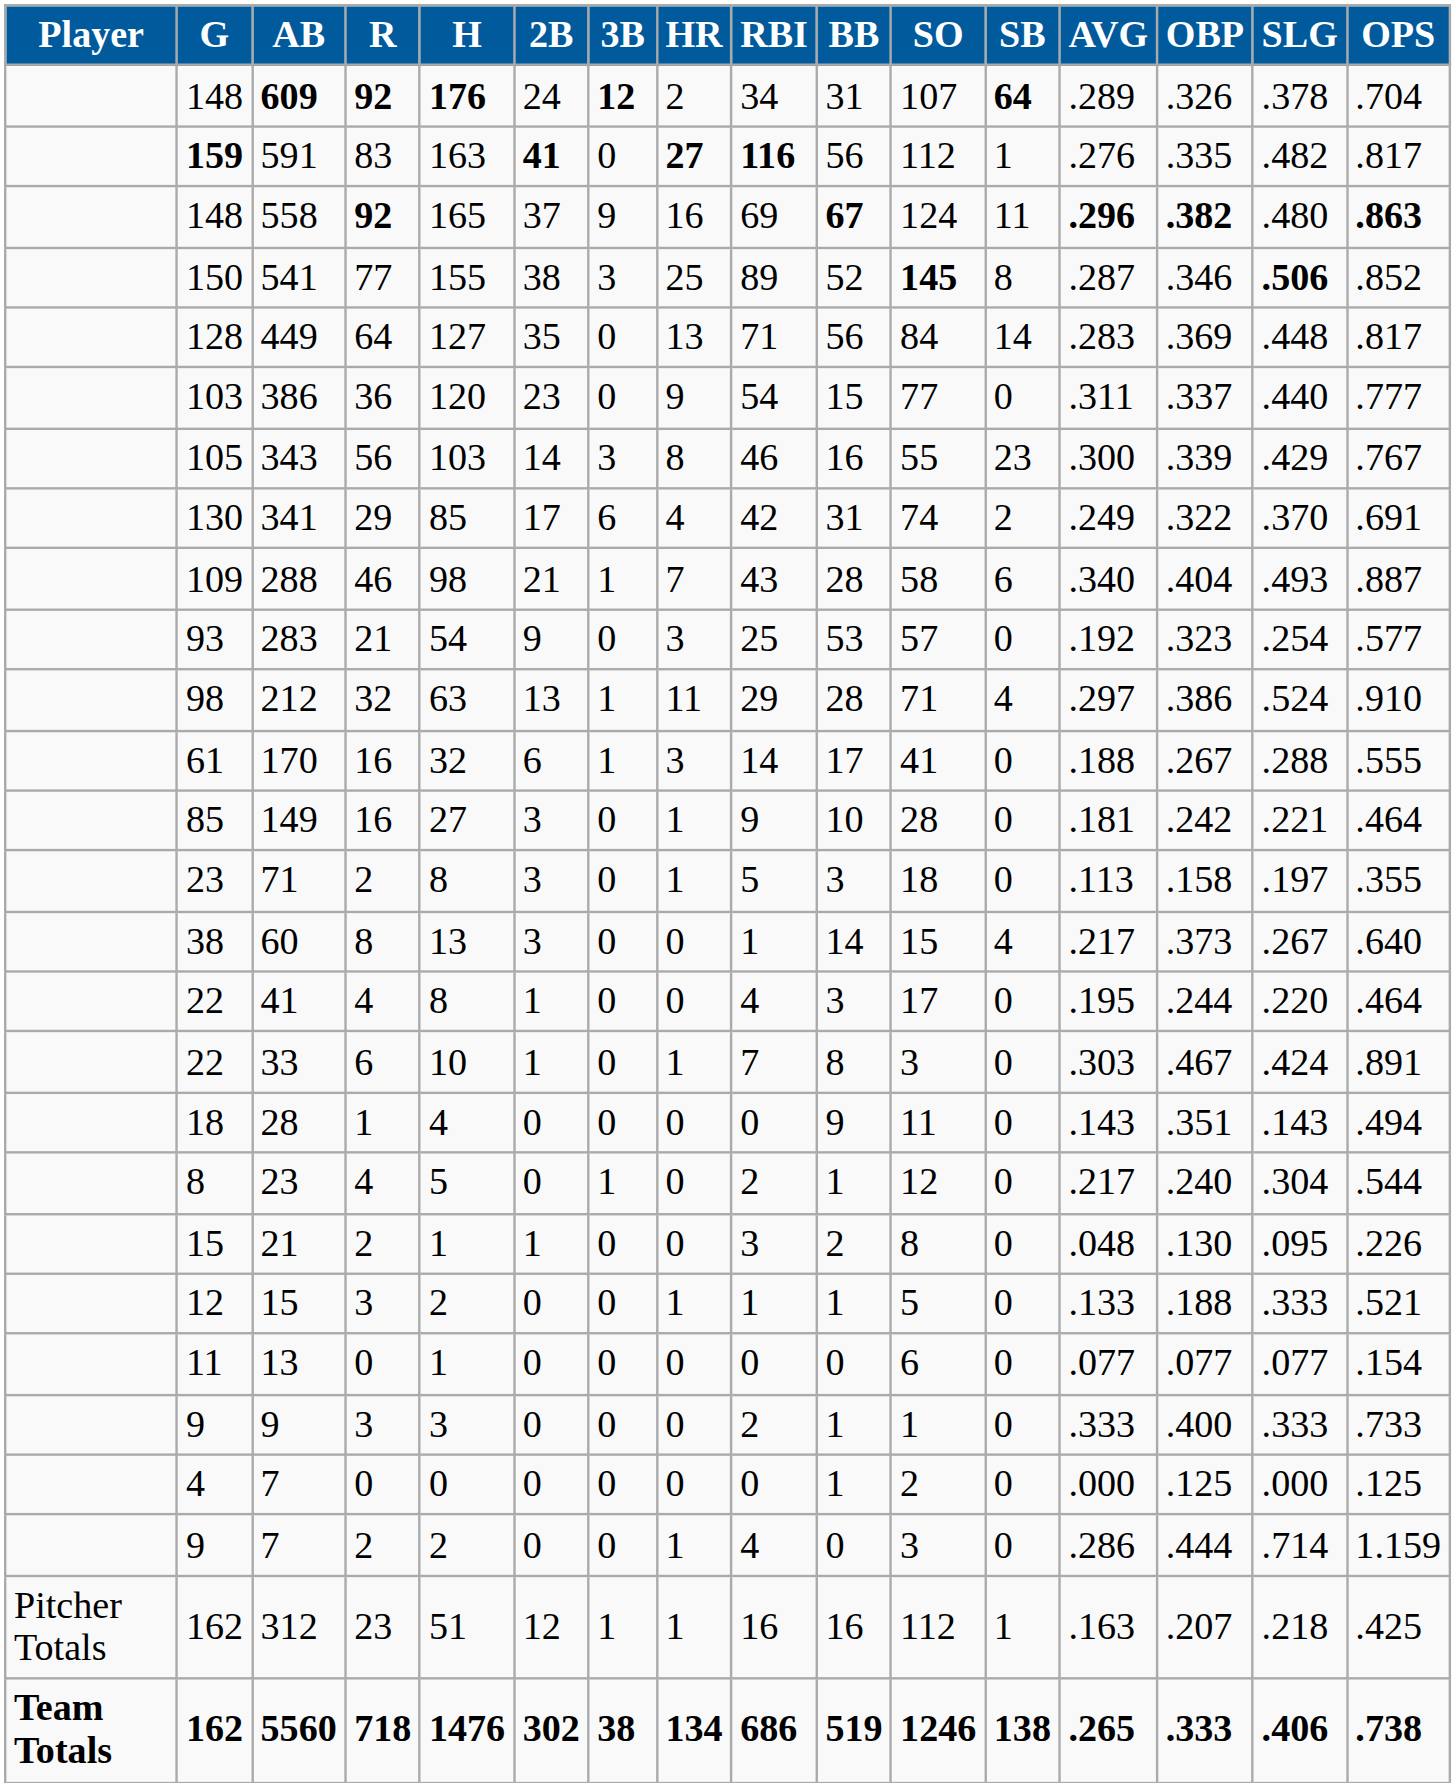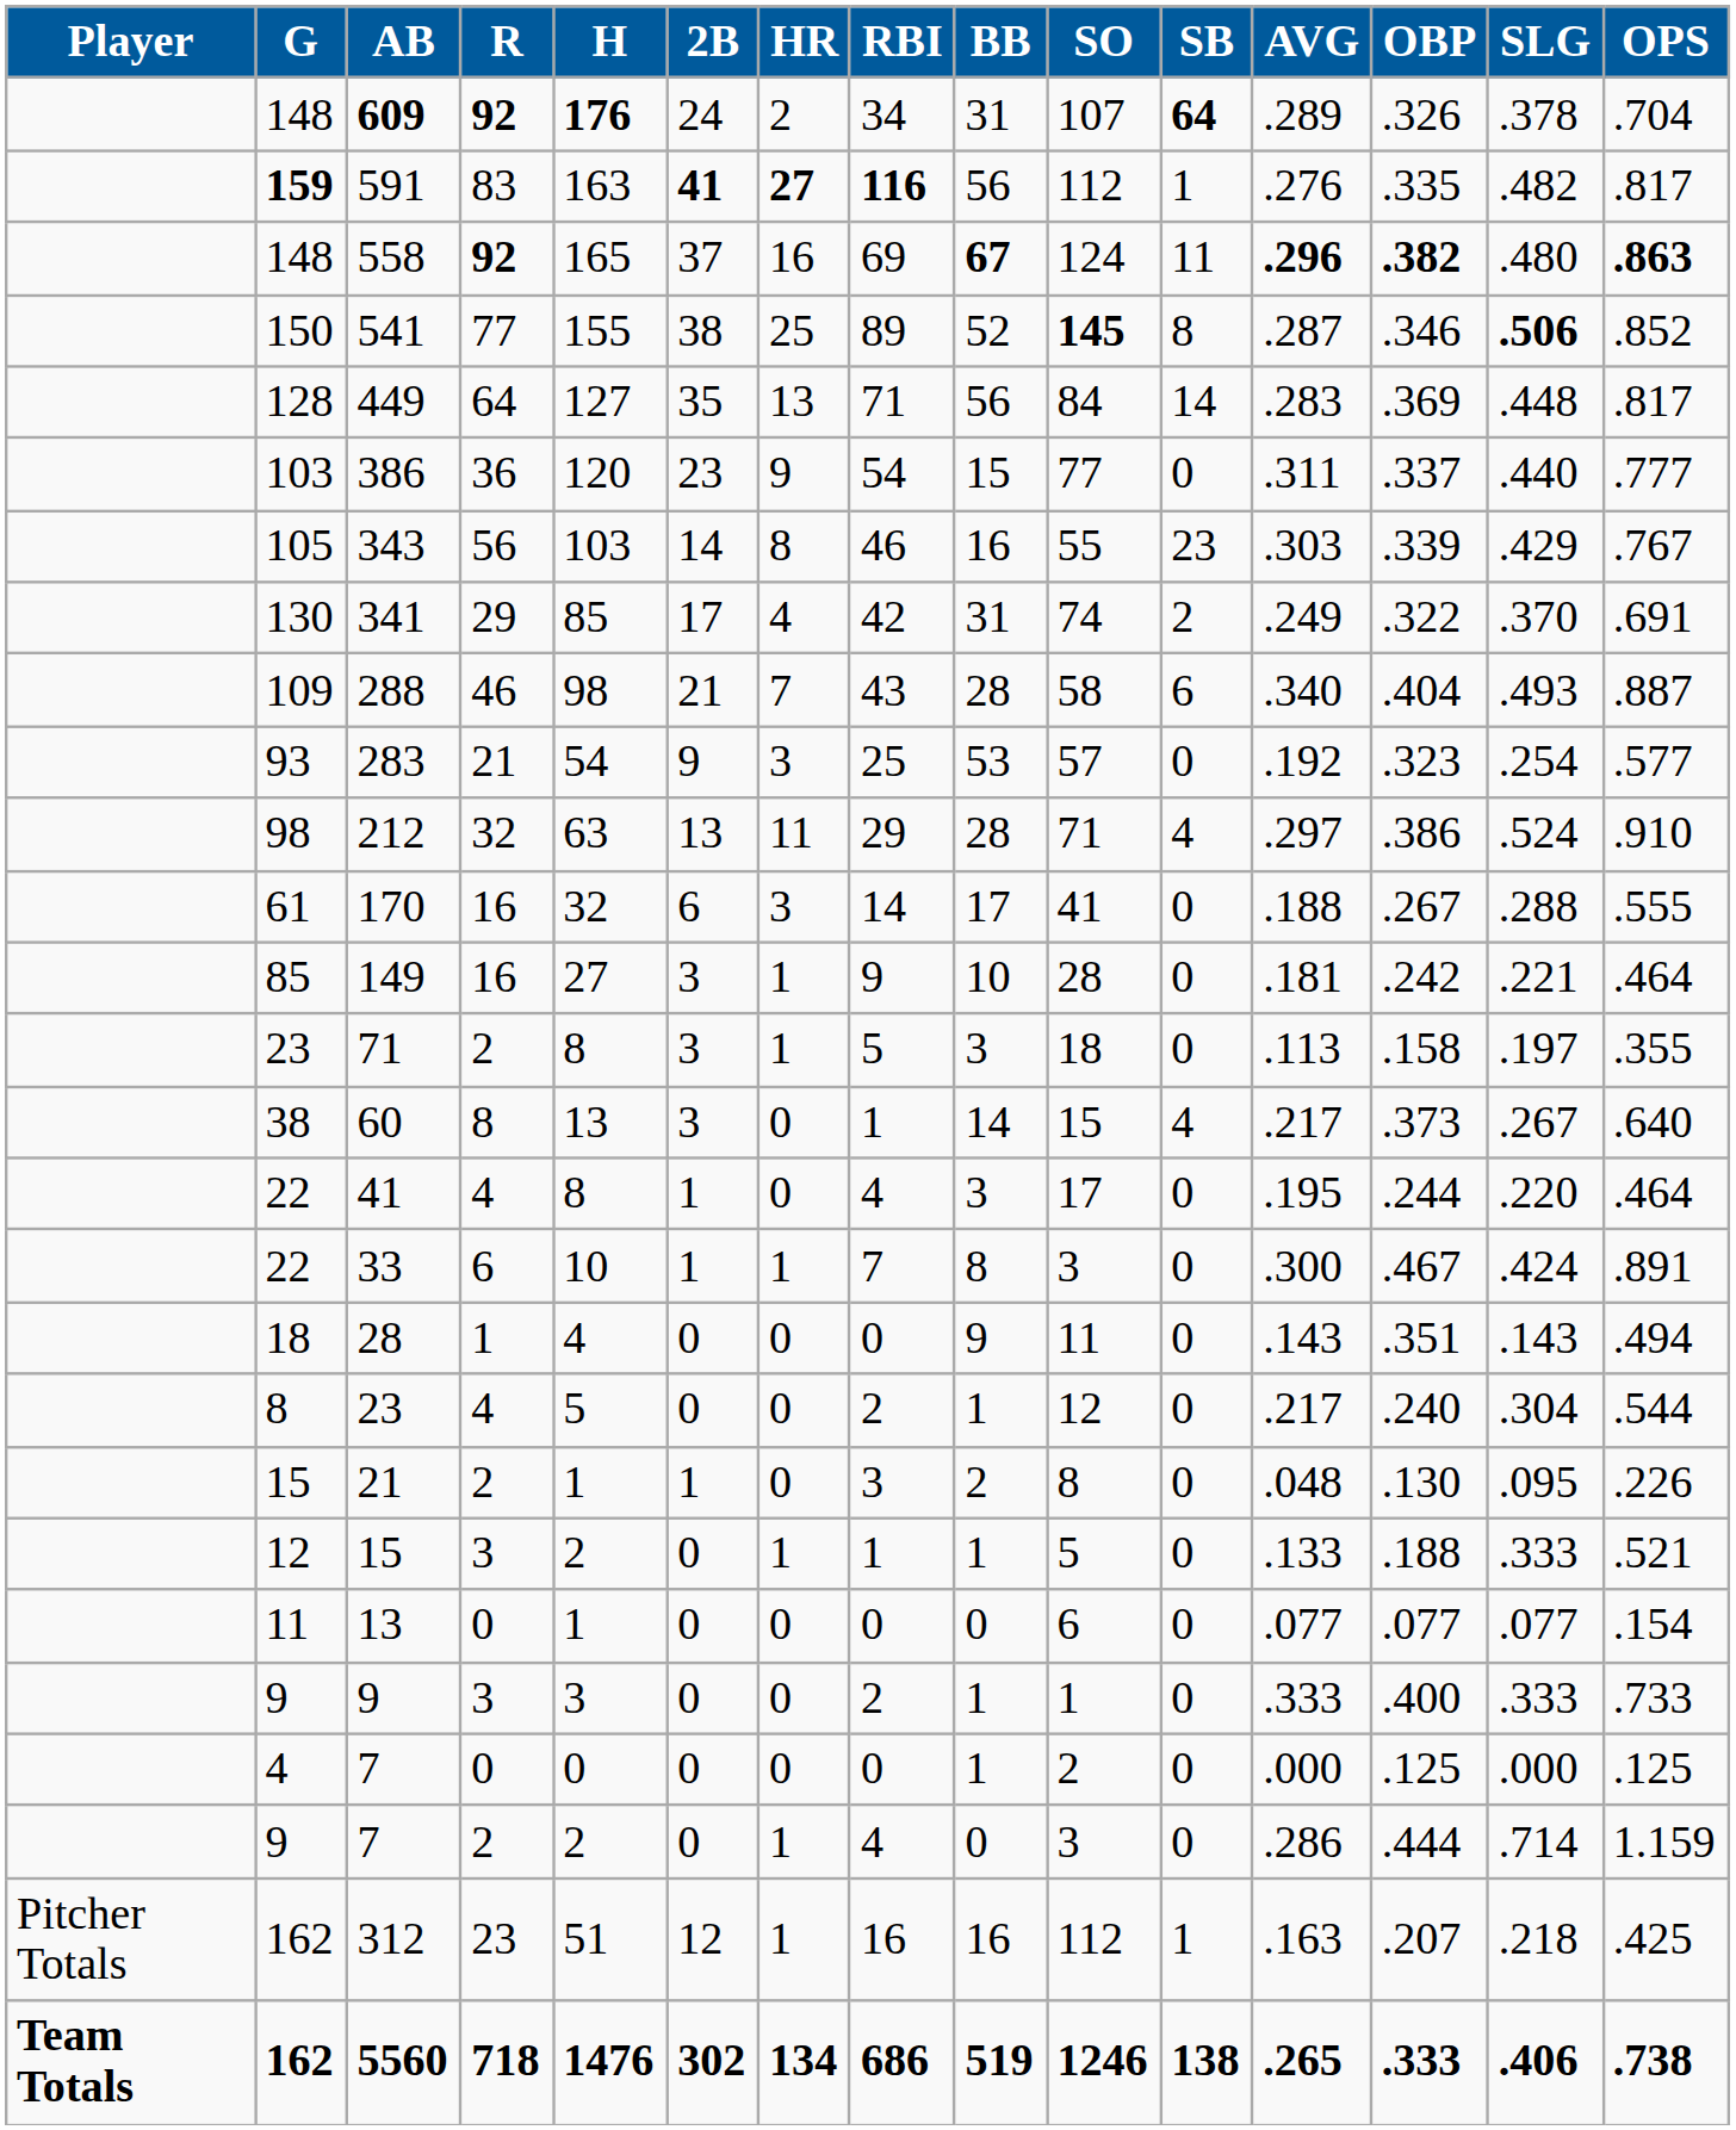 <table class="wikitable sortable">
 <tr>
 <th style="background:#005A9C; color:#FFF; width:14%;">Player</th>
 <th style="background:#005A9C; color:#FFF; width:5%;">G</th>
 <th style="background:#005A9C; color:#FFF; width:5%;">AB</th>
 <th style="background:#005A9C; color:#FFF; width:5%;">R</th>
 <th style="background:#005A9C; color:#FFF; width:5%;">H</th>
 <th style="background:#005A9C; color:#FFF; width:5%;">2B</th>
-<th style="background:#005A9C; color:#FFF; width:5%;">3B</th>
 <th style="background:#005A9C; color:#FFF; width:5%;">HR</th>
 <th style="background:#005A9C; color:#FFF; width:5%;">RBI</th>
 <th style="background:#005A9C; color:#FFF; width:5%;">BB</th>
 <th style="background:#005A9C; color:#FFF; width:5%;">SO</th>
 <th style="background:#005A9C; color:#FFF; width:5%;">SB</th>
 <th style="background:#005A9C; color:#FFF; width:5%;">AVG</th>
 <th style="background:#005A9C; color:#FFF; width:5%;">OBP</th>
 <th style="background:#005A9C; color:#FFF; width:5%;">SLG</th>
 <th style="background:#005A9C; color:#FFF; width:5%;">OPS</th>
 </tr>
 <tr>
 <td></td>
 <td>148</td>
 <td><strong>609</strong></td>
 <td><strong>92</strong></td>
 <td><strong>176</strong></td>
 <td>24</td>
-<td><strong>12</strong></td>
 <td>2</td>
 <td>34</td>
 <td>31</td>
 <td>107</td>
 <td><strong>64</strong></td>
 <td>.289</td>
 <td>.326</td>
 <td>.378</td>
 <td>.704</td>
 </tr>
 <tr>
 <td></td>
 <td><strong>159</strong></td>
 <td>591</td>
 <td>83</td>
 <td>163</td>
 <td><strong>41</strong></td>
-<td>0</td>
 <td><strong>27</strong></td>
 <td><strong>116</strong></td>
 <td>56</td>
 <td>112</td>
 <td>1</td>
 <td>.276</td>
 <td>.335</td>
 <td>.482</td>
 <td>.817</td>
 </tr>
 <tr>
 <td></td>
 <td>148</td>
 <td>558</td>
 <td><strong>92</strong></td>
 <td>165</td>
 <td>37</td>
-<td>9</td>
 <td>16</td>
 <td>69</td>
 <td><strong>67</strong></td>
 <td>124</td>
 <td>11</td>
 <td><strong>.296</strong></td>
 <td><strong>.382</strong></td>
 <td>.480</td>
 <td><strong>.863</strong></td>
 </tr>
 <tr>
 <td></td>
 <td>150</td>
 <td>541</td>
 <td>77</td>
 <td>155</td>
 <td>38</td>
-<td>3</td>
 <td>25</td>
 <td>89</td>
 <td>52</td>
 <td><strong>145</strong></td>
 <td>8</td>
 <td>.287</td>
 <td>.346</td>
 <td><strong>.506</strong></td>
 <td>.852</td>
 </tr>
 <tr>
 <td></td>
 <td>128</td>
 <td>449</td>
 <td>64</td>
 <td>127</td>
 <td>35</td>
-<td>0</td>
 <td>13</td>
 <td>71</td>
 <td>56</td>
 <td>84</td>
 <td>14</td>
 <td>.283</td>
 <td>.369</td>
 <td>.448</td>
 <td>.817</td>
 </tr>
 <tr>
 <td></td>
 <td>103</td>
 <td>386</td>
 <td>36</td>
 <td>120</td>
 <td>23</td>
-<td>0</td>
 <td>9</td>
 <td>54</td>
 <td>15</td>
 <td>77</td>
 <td>0</td>
 <td>.311</td>
 <td>.337</td>
 <td>.440</td>
 <td>.777</td>
 </tr>
 <tr>
 <td></td>
 <td>105</td>
 <td>343</td>
 <td>56</td>
 <td>103</td>
 <td>14</td>
-<td>3</td>
 <td>8</td>
 <td>46</td>
 <td>16</td>
 <td>55</td>
 <td>23</td>
-<td>.300</td>
+<td>.303</td>
 <td>.339</td>
 <td>.429</td>
 <td>.767</td>
 </tr>
 <tr>
 <td></td>
 <td>130</td>
 <td>341</td>
 <td>29</td>
 <td>85</td>
 <td>17</td>
-<td>6</td>
 <td>4</td>
 <td>42</td>
 <td>31</td>
 <td>74</td>
 <td>2</td>
 <td>.249</td>
 <td>.322</td>
 <td>.370</td>
 <td>.691</td>
 </tr>
 <tr>
 <td></td>
 <td>109</td>
 <td>288</td>
 <td>46</td>
 <td>98</td>
 <td>21</td>
-<td>1</td>
 <td>7</td>
 <td>43</td>
 <td>28</td>
 <td>58</td>
 <td>6</td>
 <td>.340</td>
 <td>.404</td>
 <td>.493</td>
 <td>.887</td>
 </tr>
 <tr>
 <td></td>
 <td>93</td>
 <td>283</td>
 <td>21</td>
 <td>54</td>
 <td>9</td>
-<td>0</td>
 <td>3</td>
 <td>25</td>
 <td>53</td>
 <td>57</td>
 <td>0</td>
 <td>.192</td>
 <td>.323</td>
 <td>.254</td>
 <td>.577</td>
 </tr>
 <tr>
 <td></td>
 <td>98</td>
 <td>212</td>
 <td>32</td>
 <td>63</td>
 <td>13</td>
-<td>1</td>
 <td>11</td>
 <td>29</td>
 <td>28</td>
 <td>71</td>
 <td>4</td>
 <td>.297</td>
 <td>.386</td>
 <td>.524</td>
 <td>.910</td>
 </tr>
 <tr>
 <td></td>
 <td>61</td>
 <td>170</td>
 <td>16</td>
 <td>32</td>
 <td>6</td>
-<td>1</td>
 <td>3</td>
 <td>14</td>
 <td>17</td>
 <td>41</td>
 <td>0</td>
 <td>.188</td>
 <td>.267</td>
 <td>.288</td>
 <td>.555</td>
 </tr>
 <tr>
 <td></td>
 <td>85</td>
 <td>149</td>
 <td>16</td>
 <td>27</td>
 <td>3</td>
-<td>0</td>
 <td>1</td>
 <td>9</td>
 <td>10</td>
 <td>28</td>
 <td>0</td>
 <td>.181</td>
 <td>.242</td>
 <td>.221</td>
 <td>.464</td>
 </tr>
 <tr>
 <td></td>
 <td>23</td>
 <td>71</td>
 <td>2</td>
 <td>8</td>
 <td>3</td>
-<td>0</td>
 <td>1</td>
 <td>5</td>
 <td>3</td>
 <td>18</td>
 <td>0</td>
 <td>.113</td>
 <td>.158</td>
 <td>.197</td>
 <td>.355</td>
 </tr>
 <tr>
 <td></td>
 <td>38</td>
 <td>60</td>
 <td>8</td>
 <td>13</td>
 <td>3</td>
 <td>0</td>
-<td>0</td>
 <td>1</td>
 <td>14</td>
 <td>15</td>
 <td>4</td>
 <td>.217</td>
 <td>.373</td>
 <td>.267</td>
 <td>.640</td>
 </tr>
 <tr>
 <td></td>
 <td>22</td>
 <td>41</td>
 <td>4</td>
 <td>8</td>
 <td>1</td>
 <td>0</td>
-<td>0</td>
 <td>4</td>
 <td>3</td>
 <td>17</td>
 <td>0</td>
 <td>.195</td>
 <td>.244</td>
 <td>.220</td>
 <td>.464</td>
 </tr>
 <tr>
 <td></td>
 <td>22</td>
 <td>33</td>
 <td>6</td>
 <td>10</td>
 <td>1</td>
-<td>0</td>
 <td>1</td>
 <td>7</td>
 <td>8</td>
 <td>3</td>
 <td>0</td>
-<td>.303</td>
+<td>.300</td>
 <td>.467</td>
 <td>.424</td>
 <td>.891</td>
 </tr>
 <tr>
 <td></td>
 <td>18</td>
 <td>28</td>
 <td>1</td>
 <td>4</td>
-<td>0</td>
 <td>0</td>
 <td>0</td>
 <td>0</td>
 <td>9</td>
 <td>11</td>
 <td>0</td>
 <td>.143</td>
 <td>.351</td>
 <td>.143</td>
 <td>.494</td>
 </tr>
 <tr>
 <td></td>
 <td>8</td>
 <td>23</td>
 <td>4</td>
 <td>5</td>
 <td>0</td>
-<td>1</td>
 <td>0</td>
 <td>2</td>
 <td>1</td>
 <td>12</td>
 <td>0</td>
 <td>.217</td>
 <td>.240</td>
 <td>.304</td>
 <td>.544</td>
 </tr>
 <tr>
 <td></td>
 <td>15</td>
 <td>21</td>
 <td>2</td>
 <td>1</td>
 <td>1</td>
 <td>0</td>
-<td>0</td>
 <td>3</td>
 <td>2</td>
 <td>8</td>
 <td>0</td>
 <td>.048</td>
 <td>.130</td>
 <td>.095</td>
 <td>.226</td>
 </tr>
 <tr>
 <td></td>
 <td>12</td>
 <td>15</td>
 <td>3</td>
 <td>2</td>
-<td>0</td>
 <td>0</td>
 <td>1</td>
 <td>1</td>
 <td>1</td>
 <td>5</td>
 <td>0</td>
 <td>.133</td>
 <td>.188</td>
 <td>.333</td>
 <td>.521</td>
 </tr>
 <tr>
 <td></td>
 <td>11</td>
 <td>13</td>
 <td>0</td>
 <td>1</td>
 <td>0</td>
 <td>0</td>
 <td>0</td>
 <td>0</td>
-<td>0</td>
 <td>6</td>
 <td>0</td>
 <td>.077</td>
 <td>.077</td>
 <td>.077</td>
 <td>.154</td>
 </tr>
 <tr>
 <td></td>
 <td>9</td>
 <td>9</td>
 <td>3</td>
 <td>3</td>
-<td>0</td>
 <td>0</td>
 <td>0</td>
 <td>2</td>
 <td>1</td>
 <td>1</td>
 <td>0</td>
 <td>.333</td>
 <td>.400</td>
 <td>.333</td>
 <td>.733</td>
 </tr>
 <tr>
 <td></td>
 <td>4</td>
 <td>7</td>
 <td>0</td>
 <td>0</td>
 <td>0</td>
 <td>0</td>
 <td>0</td>
-<td>0</td>
 <td>1</td>
 <td>2</td>
 <td>0</td>
 <td>.000</td>
 <td>.125</td>
 <td>.000</td>
 <td>.125</td>
 </tr>
 <tr>
 <td></td>
 <td>9</td>
 <td>7</td>
 <td>2</td>
 <td>2</td>
-<td>0</td>
 <td>0</td>
 <td>1</td>
 <td>4</td>
 <td>0</td>
 <td>3</td>
 <td>0</td>
 <td>.286</td>
 <td>.444</td>
 <td>.714</td>
 <td>1.159</td>
 </tr>
 <tr>
 <td>Pitcher Totals</td>
 <td>162</td>
 <td>312</td>
 <td>23</td>
 <td>51</td>
 <td>12</td>
 <td>1</td>
-<td>1</td>
 <td>16</td>
 <td>16</td>
 <td>112</td>
 <td>1</td>
 <td>.163</td>
 <td>.207</td>
 <td>.218</td>
 <td>.425</td>
 </tr>
 <tr>
 <td><strong>Team Totals</strong></td>
 <td><strong>162</strong></td>
 <td><strong>5560</strong></td>
 <td><strong>718</strong></td>
 <td><strong>1476</strong></td>
 <td><strong>302</strong></td>
-<td><strong>38</strong></td>
 <td><strong>134</strong></td>
 <td><strong>686</strong></td>
 <td><strong>519</strong></td>
 <td><strong>1246</strong></td>
 <td><strong>138</strong></td>
 <td><strong>.265</strong></td>
 <td><strong>.333</strong></td>
 <td><strong>.406</strong></td>
 <td><strong>.738</strong></td>
 </tr>
 </table>
